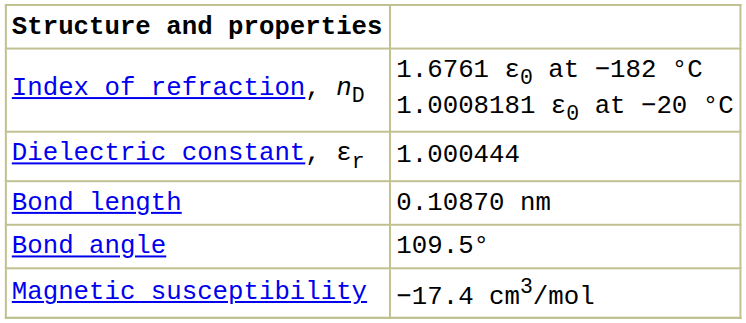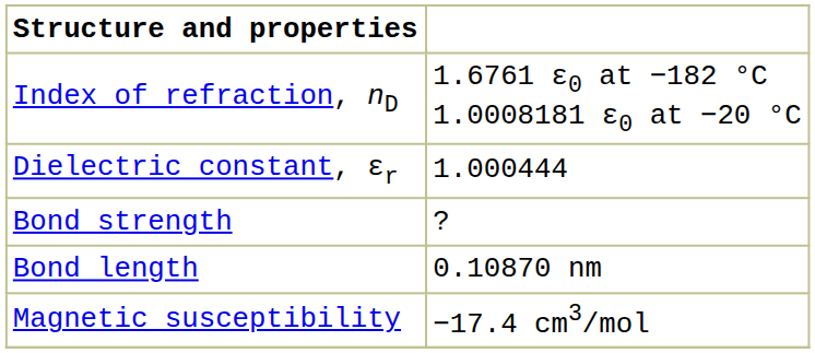 <table border="1" cellspacing="0" cellpadding="3" style="margin: 0 0 0 0.5em; background: #FFFFFF; border-collapse: collapse; border-color: #C0C090;">
 <tr>
 <th>Structure and properties</th>
 </tr>
 <tr>
 <td><a href='#'>Index of refraction</a>, <em>n</em><sub>D</sub></td>
 <td>1.6761 ε<sub>0</sub> at −182 °C<br>1.0008181 ε<sub>0</sub> at −20 °C</td>
 </tr>
 <tr>
 <td><a href='#'>Dielectric constant</a>, ε<sub>r</sub></td>
 <td>1.000444</td>
 </tr>
 <tr>
+<td><a href='#'>Bond strength</a></td>
+<td>? </td>
+</tr>
+<tr>
 <td><a href='#'>Bond length</a></td>
 <td>0.10870 nm </td>
-</tr>
-<tr>
-<td><a href='#'>Bond angle</a></td>
-<td>109.5° </td>
 </tr>
 <tr>
 <td><a href='#'>Magnetic susceptibility</a></td>
 <td>−17.4 cm<sup>3</sup>/mol</td>
 </tr>
 <tr>
 </tr>
 </table>
